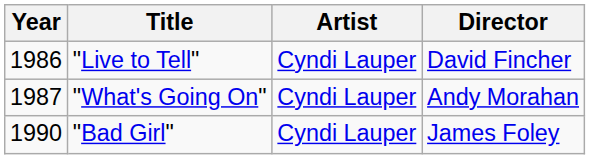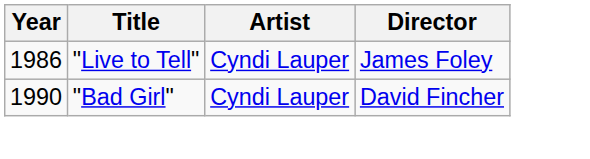 <table class="wikitable">
 <tr>
 <th>Year</th>
 <th>Title</th>
 <th>Artist</th>
 <th>Director</th>
 </tr>
 <tr>
 <td>1986</td>
 <td>"<a href='#'>Live to Tell</a>"</td>
 <td><a href='#'>Cyndi Lauper</a></td>
-<td><a href='#'>David Fincher</a></td>
-</tr>
-<tr>
-<td>1987</td>
-<td>"<a href='#'>What's Going On</a>"</td>
-<td><a href='#'>Cyndi Lauper</a></td>
-<td><a href='#'>Andy Morahan</a></td>
+<td><a href='#'>James Foley</a></td>
 </tr>
 <tr>
 <td>1990</td>
 <td>"<a href='#'>Bad Girl</a>"</td>
 <td><a href='#'>Cyndi Lauper</a></td>
-<td><a href='#'>James Foley</a></td>
+<td><a href='#'>David Fincher</a></td>
 </tr>
 </table>
